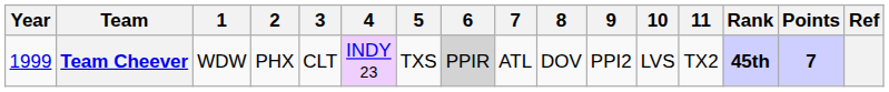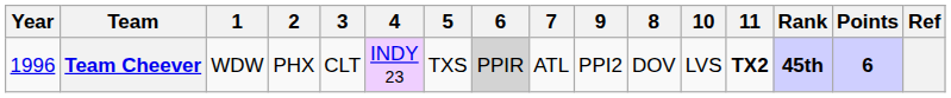 <table class="wikitable" style="text-align:center; font-size:90%">
 <tr>
 <th>Year</th>
 <th>Team</th>
 <th>1</th>
 <th>2</th>
 <th>3</th>
 <th>4</th>
 <th>5</th>
 <th>6</th>
 <th>7</th>
+<th>9</th>
 <th>8</th>
-<th>9</th>
 <th>10</th>
 <th>11</th>
 <th>Rank</th>
 <th>Points</th>
 <th>Ref</th>
 </tr>
 <tr>
-<td><a href='#'>1999</a></td>
+<td><a href='#'>1996</a></td>
 <th><a href='#'>Team Cheever</a></th>
 <td>WDW<br><small></small></td>
 <td>PHX<br><small></small></td>
 <td>CLT<br><small></small></td>
 <td style="background:#EFCFFF;"><a href='#'>INDY</a><br><small>23</small></td>
 <td>TXS<br><small></small></td>
 <td style="background: lightgrey;">PPIR<br><small></small></td>
 <td>ATL<br><small></small></td>
+<td>PPI2<br><small></small></td>
 <td>DOV<br><small></small></td>
-<td>PPI2<br><small></small></td>
 <td>LVS<br><small></small></td>
-<td>TX2<br><small></small></td>
+<td><strong>TX2<br><small></small></strong></td>
 <th style="background:#CFCFFF;"><strong>45th</strong></th>
-<th style="background:#CFCFFF;"><strong>7</strong></th>
+<th style="background:#CFCFFF;"><strong>6</strong></th>
 <th></th>
 </tr>
 </table>
